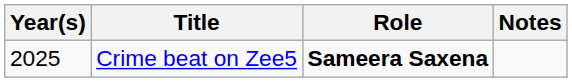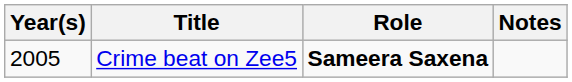 <table class="wikitable">
 <tr>
 <th>Year(s)</th>
 <th>Title</th>
 <th>Role</th>
 <th>Notes</th>
 </tr>
 <tr>
-<td>2025</td>
+<td>2005</td>
 <td><a href='#'>Crime beat on Zee5</a></td>
 <td><strong>Sameera Saxena</strong></td>
 <td></td>
 </tr>
 </table>
